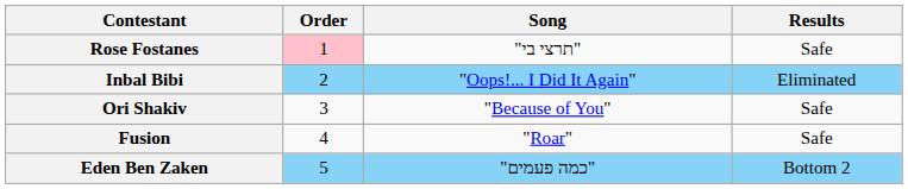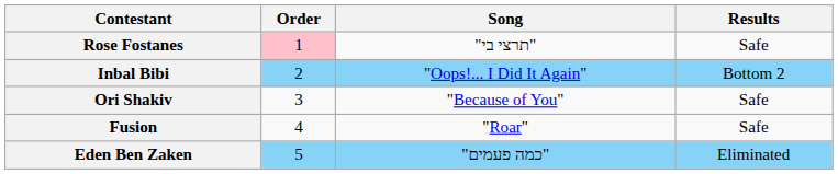 <table class="wikitable" style="text-align:center; font-size:85%">
 <tr>
 <th style="width:15em" scope="col">Contestant</th>
 <th style="width:4em" scope="col">Order</th>
 <th style="width:20em" scope="col">Song</th>
 <th style="width:9em" scope="col">Results</th>
 </tr>
 <tr>
 <th scope="row">Rose Fostanes</th>
 <td style="background: pink;">1</td>
 <td>"תרצי בי"</td>
 <td>Safe</td>
 </tr>
 <tr>
 <th scope="row">Inbal Bibi</th>
 <td style="background:#87D3F8;">2</td>
 <td style="background:#87D3F8;">"<a href='#'>Oops!... I Did It Again</a>"</td>
-<td style="background:#87D3F8;">Eliminated</td>
+<td style="background:#87D3F8;">Bottom 2</td>
 </tr>
 <tr>
 <th scope="row">Ori Shakiv</th>
 <td>3</td>
 <td>"<a href='#'>Because of You</a>"</td>
 <td>Safe</td>
 </tr>
 <tr>
 <th scope="row">Fusion</th>
 <td>4</td>
 <td>"<a href='#'>Roar</a>"</td>
 <td>Safe</td>
 </tr>
 <tr>
 <th scope="row">Eden Ben Zaken</th>
 <td style="background:#87D3F8;">5</td>
 <td style="background:#87D3F8;">"כמה פעמים"</td>
-<td style="background:#87D3F8;">Bottom 2</td>
+<td style="background:#87D3F8;">Eliminated</td>
 </tr>
 </table>
